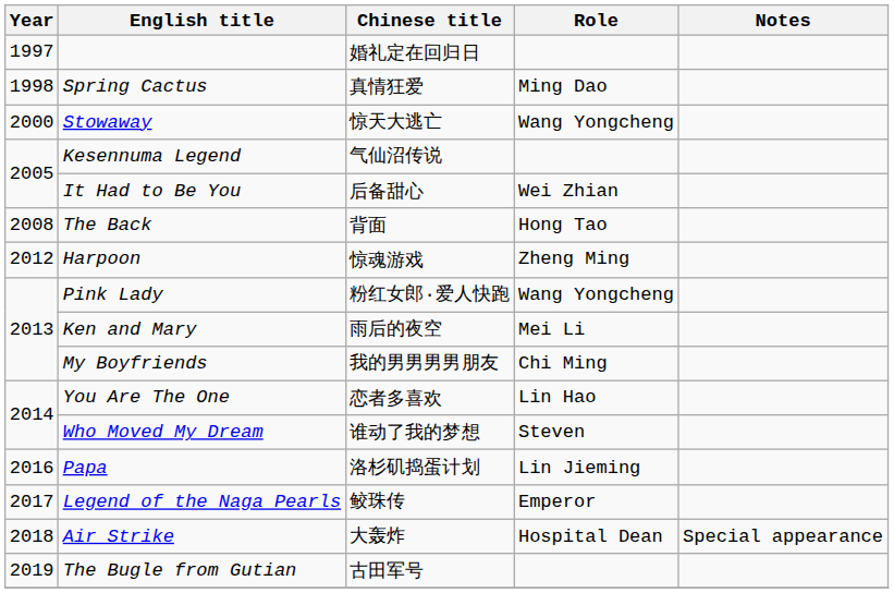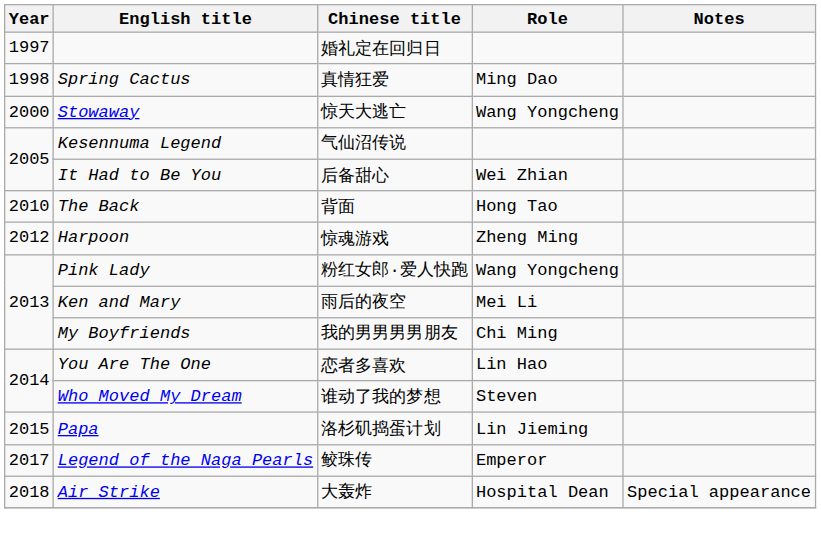 <table class="wikitable">
 <tr>
 <th>Year</th>
 <th>English title</th>
 <th>Chinese title</th>
 <th>Role</th>
 <th>Notes</th>
 </tr>
 <tr>
 <td>1997</td>
 <td></td>
 <td>婚礼定在回归日</td>
 <td></td>
 <td></td>
 </tr>
 <tr>
 <td>1998</td>
 <td><em>Spring Cactus</em></td>
 <td>真情狂爱</td>
 <td>Ming Dao</td>
 <td></td>
 </tr>
 <tr>
 <td>2000</td>
 <td><em><a href='#'>Stowaway</a></em></td>
 <td>惊天大逃亡</td>
 <td>Wang Yongcheng</td>
 <td></td>
 </tr>
 <tr>
 <td rowspan="2">2005</td>
 <td><em>Kesennuma Legend</em></td>
 <td>气仙沼传说</td>
 <td></td>
 <td></td>
 </tr>
 <tr>
 <td><em>It Had to Be You</em></td>
 <td>后备甜心</td>
 <td>Wei Zhian</td>
 <td></td>
 </tr>
 <tr>
-<td>2008</td>
+<td>2010</td>
 <td><em>The Back</em></td>
 <td>背面</td>
 <td>Hong Tao</td>
 <td></td>
 </tr>
 <tr>
 <td>2012</td>
 <td><em>Harpoon</em></td>
 <td>惊魂游戏</td>
 <td>Zheng Ming</td>
 <td></td>
 </tr>
 <tr>
 <td rowspan="3">2013</td>
 <td><em>Pink Lady</em></td>
 <td>粉红女郎·爱人快跑</td>
 <td>Wang Yongcheng</td>
 <td></td>
 </tr>
 <tr>
 <td><em>Ken and Mary</em></td>
 <td>雨后的夜空</td>
 <td>Mei Li</td>
 <td></td>
 </tr>
 <tr>
 <td><em>My Boyfriends</em></td>
 <td>我的男男男男朋友</td>
 <td>Chi Ming</td>
 <td></td>
 </tr>
 <tr>
 <td rowspan="2">2014</td>
 <td><em>You Are The One</em></td>
 <td>恋者多喜欢</td>
 <td>Lin Hao</td>
 <td></td>
 </tr>
 <tr>
 <td><em><a href='#'>Who Moved My Dream</a></em></td>
 <td>谁动了我的梦想</td>
 <td>Steven</td>
 <td></td>
 </tr>
 <tr>
-<td>2016</td>
+<td>2015</td>
 <td><em><a href='#'>Papa</a></em></td>
 <td>洛杉矶捣蛋计划</td>
 <td>Lin Jieming</td>
 <td></td>
 </tr>
 <tr>
 <td>2017</td>
 <td><em><a href='#'>Legend of the Naga Pearls</a></em></td>
 <td>鲛珠传</td>
 <td>Emperor</td>
 <td></td>
 </tr>
 <tr>
 <td>2018</td>
 <td><em><a href='#'>Air Strike</a></em></td>
 <td>大轰炸</td>
 <td>Hospital Dean</td>
 <td>Special appearance</td>
 </tr>
 <tr>
-<td>2019</td>
-<td><em>The Bugle from Gutian</em></td>
-<td>古田军号</td>
-<td></td>
-<td></td>
-</tr>
-<tr>
 </tr>
 </table>
